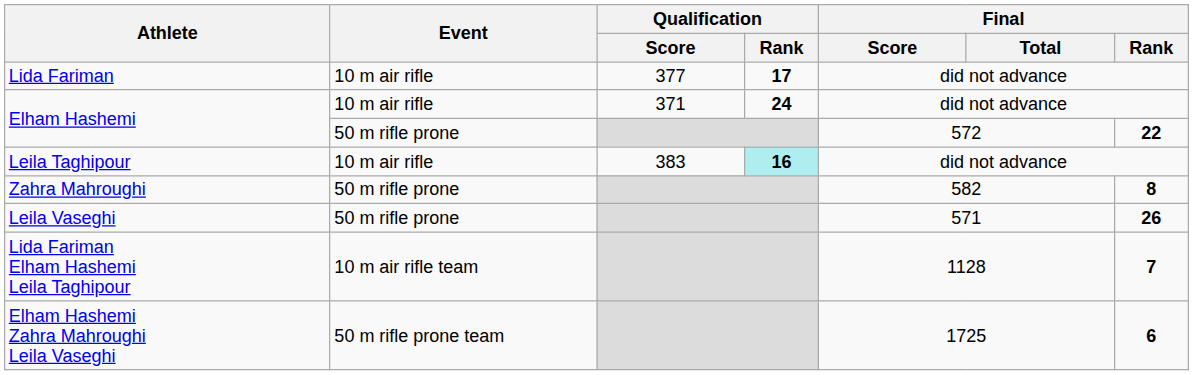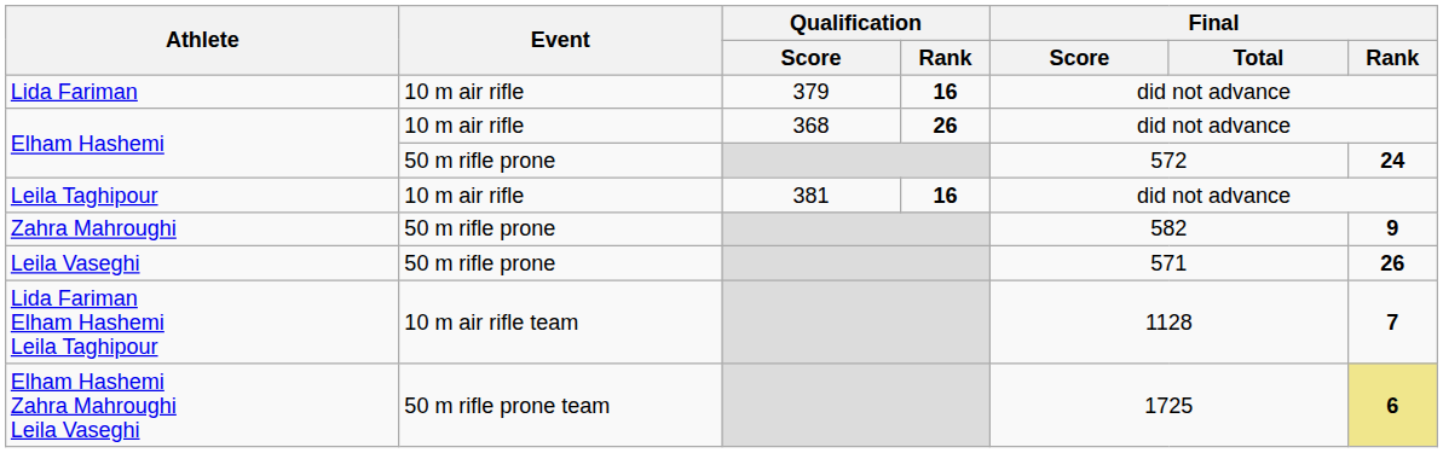 <table class="wikitable" width="75%" style="text-align:center; font-size:90%">
 <tr>
 <th rowspan="2" width="22%">Athlete</th>
 <th rowspan="2" width="18%">Event</th>
 <th colspan="2">Qualification</th>
 <th colspan="3">Final</th>
 </tr>
 <tr>
 <th width="10%">Score</th>
 <th width="5%">Rank</th>
 <th width="10%">Score</th>
 <th width="10%">Total</th>
 <th width="5%">Rank</th>
 </tr>
 <tr>
 <td align="left"><a href='#'>Lida Fariman</a></td>
 <td align="left">10 m air rifle</td>
-<td>377</td>
-<td><strong>17</strong></td>
+<td>379</td>
+<td><strong>16</strong></td>
 <td colspan=3>did not advance</td>
 </tr>
 <tr>
 <td rowspan=2 align="left"><a href='#'>Elham Hashemi</a></td>
 <td align="left">10 m air rifle</td>
-<td>371</td>
-<td><strong>24</strong></td>
+<td>368</td>
+<td><strong>26</strong></td>
 <td colspan=3>did not advance</td>
 </tr>
 <tr>
 <td align="left">50 m rifle prone</td>
 <td colspan=2 bgcolor=#DCDCDC></td>
 <td colspan=2>572</td>
-<td><strong>22</strong></td>
+<td><strong>24</strong></td>
 </tr>
 <tr>
 <td align="left"><a href='#'>Leila Taghipour</a></td>
 <td align="left">10 m air rifle</td>
-<td>383</td>
-<td style="background: paleturquoise;"><strong>16</strong></td>
+<td>381</td>
+<td><strong>16</strong></td>
 <td colspan=3>did not advance</td>
 </tr>
 <tr>
 <td align="left"><a href='#'>Zahra Mahroughi</a></td>
 <td align="left">50 m rifle prone</td>
 <td colspan=2 bgcolor=#DCDCDC></td>
 <td colspan=2>582</td>
-<td><strong>8</strong></td>
+<td><strong>9</strong></td>
 </tr>
 <tr>
 <td align="left"><a href='#'>Leila Vaseghi</a></td>
 <td align="left">50 m rifle prone</td>
 <td colspan=2 bgcolor=#DCDCDC></td>
 <td colspan=2>571</td>
 <td><strong>26</strong></td>
 </tr>
 <tr>
 <td align="left"><a href='#'>Lida Fariman</a><br><a href='#'>Elham Hashemi</a><br><a href='#'>Leila Taghipour</a></td>
 <td align="left">10 m air rifle team</td>
 <td colspan=2 bgcolor=#DCDCDC></td>
 <td colspan=2>1128</td>
 <td><strong>7</strong></td>
 </tr>
 <tr>
 <td align="left"><a href='#'>Elham Hashemi</a><br><a href='#'>Zahra Mahroughi</a><br><a href='#'>Leila Vaseghi</a></td>
 <td align="left">50 m rifle prone team</td>
 <td colspan=2 bgcolor=#DCDCDC></td>
 <td colspan=2>1725</td>
-<td><strong>6</strong></td>
+<td style="background: khaki;"><strong>6</strong></td>
 </tr>
 </table>
